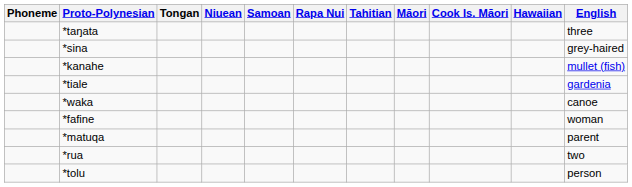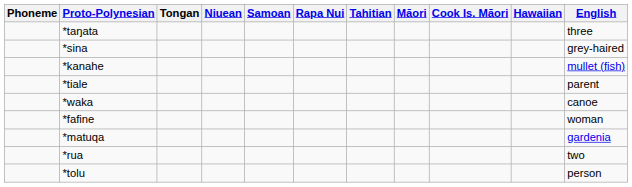 <table class="wikitable">
 <tr>
 <th>Phoneme</th>
 <th><a href='#'>Proto-Polynesian</a></th>
 <th>Tongan</th>
 <th><a href='#'>Niuean</a></th>
 <th><a href='#'>Samoan</a></th>
 <th><a href='#'>Rapa Nui</a></th>
 <th><a href='#'>Tahitian</a></th>
 <th><a href='#'>Māori</a></th>
 <th><a href='#'>Cook Is. Māori</a></th>
 <th><a href='#'>Hawaiian</a></th>
 <th><a href='#'>English</a></th>
 </tr>
 <tr>
 <td></td>
 <td>*taŋata</td>
 <td></td>
 <td></td>
 <td></td>
 <td></td>
 <td></td>
 <td></td>
 <td></td>
 <td></td>
 <td>three</td>
 </tr>
 <tr>
 <td></td>
 <td>*sina</td>
 <td></td>
 <td></td>
 <td></td>
 <td></td>
 <td></td>
 <td></td>
 <td></td>
 <td></td>
 <td>grey-haired</td>
 </tr>
 <tr>
 <td></td>
 <td>*kanahe</td>
 <td></td>
 <td></td>
 <td></td>
 <td></td>
 <td></td>
 <td></td>
 <td></td>
 <td></td>
 <td><a href='#'>mullet (fish)</a></td>
 </tr>
 <tr>
 <td></td>
 <td>*tiale</td>
 <td></td>
 <td></td>
 <td></td>
 <td></td>
 <td></td>
 <td></td>
 <td></td>
 <td></td>
-<td><a href='#'>gardenia</a></td>
+<td>parent</td>
 </tr>
 <tr>
 <td></td>
 <td>*waka</td>
 <td></td>
 <td></td>
 <td></td>
 <td></td>
 <td></td>
 <td></td>
 <td></td>
 <td></td>
 <td>canoe</td>
 </tr>
 <tr>
 <td></td>
 <td>*fafine</td>
 <td></td>
 <td></td>
 <td></td>
 <td></td>
 <td></td>
 <td></td>
 <td></td>
 <td></td>
 <td>woman</td>
 </tr>
 <tr>
 <td></td>
 <td>*matuqa</td>
 <td></td>
 <td></td>
 <td></td>
 <td></td>
 <td></td>
 <td></td>
 <td></td>
 <td></td>
-<td>parent</td>
+<td><a href='#'>gardenia</a></td>
 </tr>
 <tr>
 <td></td>
 <td>*rua</td>
 <td></td>
 <td></td>
 <td></td>
 <td></td>
 <td></td>
 <td></td>
 <td></td>
 <td></td>
 <td>two</td>
 </tr>
 <tr>
 <td></td>
 <td>*tolu</td>
 <td></td>
 <td></td>
 <td></td>
 <td></td>
 <td></td>
 <td></td>
 <td></td>
 <td></td>
 <td>person</td>
 </tr>
 </table>
